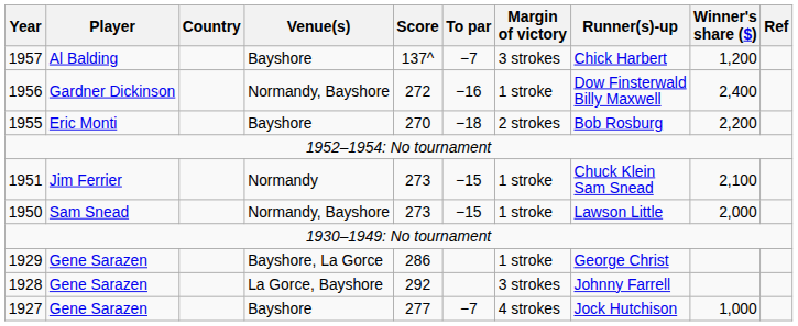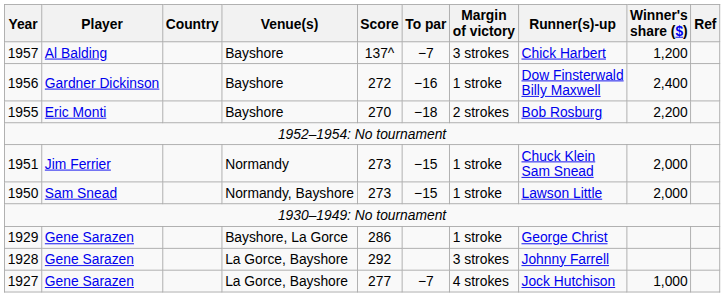 <table class="wikitable" style="font-size:95%">
 <tr>
 <th>Year</th>
 <th>Player</th>
 <th>Country</th>
 <th>Venue(s)</th>
 <th>Score</th>
 <th>To par</th>
 <th>Margin<br>of victory</th>
 <th>Runner(s)-up</th>
 <th>Winner's<br>share (<a href='#'>$</a>)</th>
 <th>Ref</th>
 </tr>
 <tr>
 <td>1957</td>
 <td><a href='#'>Al Balding</a></td>
 <td></td>
 <td>Bayshore</td>
 <td align=center>137^</td>
 <td align=center>−7</td>
 <td>3 strokes</td>
 <td> <a href='#'>Chick Harbert</a></td>
 <td align=right>1,200</td>
 <td></td>
 </tr>
 <tr>
 <td>1956</td>
 <td><a href='#'>Gardner Dickinson</a></td>
 <td></td>
-<td>Normandy, Bayshore</td>
+<td>Bayshore</td>
 <td align=center>272</td>
 <td align=center>−16</td>
 <td>1 stroke</td>
 <td> <a href='#'>Dow Finsterwald</a><br> <a href='#'>Billy Maxwell</a></td>
 <td align=right>2,400</td>
 <td></td>
 </tr>
 <tr>
 <td>1955</td>
 <td><a href='#'>Eric Monti</a></td>
 <td></td>
 <td>Bayshore</td>
 <td align=center>270</td>
 <td align=center>−18</td>
 <td>2 strokes</td>
 <td> <a href='#'>Bob Rosburg</a></td>
 <td align=right>2,200</td>
 <td></td>
 </tr>
 <tr>
 <td align=center colspan=10><em>1952–1954: No tournament</em></td>
 </tr>
 <tr>
 <td>1951</td>
 <td><a href='#'>Jim Ferrier</a></td>
 <td></td>
 <td>Normandy</td>
 <td align=center>273</td>
 <td align=center>−15</td>
 <td>1 stroke</td>
 <td> <a href='#'>Chuck Klein</a><br> <a href='#'>Sam Snead</a></td>
-<td align=right>2,100</td>
+<td align=right>2,000</td>
 <td></td>
 </tr>
 <tr>
 <td>1950</td>
 <td><a href='#'>Sam Snead</a></td>
 <td></td>
 <td>Normandy, Bayshore</td>
 <td align=center>273</td>
 <td align=center>−15</td>
 <td>1 stroke</td>
 <td> <a href='#'>Lawson Little</a></td>
 <td align=right>2,000</td>
 <td></td>
 </tr>
 <tr>
 <td align=center colspan=10><em>1930–1949: No tournament</em></td>
 </tr>
 <tr>
 <td>1929</td>
 <td><a href='#'>Gene Sarazen</a></td>
 <td></td>
 <td>Bayshore, La Gorce</td>
 <td align=center>286</td>
 <td align=center></td>
 <td>1 stroke</td>
 <td> <a href='#'>George Christ</a></td>
 <td align=right></td>
 <td></td>
 </tr>
 <tr>
 <td>1928</td>
 <td><a href='#'>Gene Sarazen</a></td>
 <td></td>
 <td>La Gorce, Bayshore</td>
 <td align=center>292</td>
 <td align=center></td>
 <td>3 strokes</td>
 <td> <a href='#'>Johnny Farrell</a></td>
 <td align=right></td>
 <td></td>
 </tr>
 <tr>
 <td>1927</td>
 <td><a href='#'>Gene Sarazen</a></td>
 <td></td>
-<td>Bayshore</td>
+<td>La Gorce, Bayshore</td>
 <td align=center>277</td>
 <td align=center>−7</td>
 <td>4 strokes</td>
 <td> <a href='#'>Jock Hutchison</a></td>
 <td align=right>1,000</td>
 <td></td>
 </tr>
 </table>
